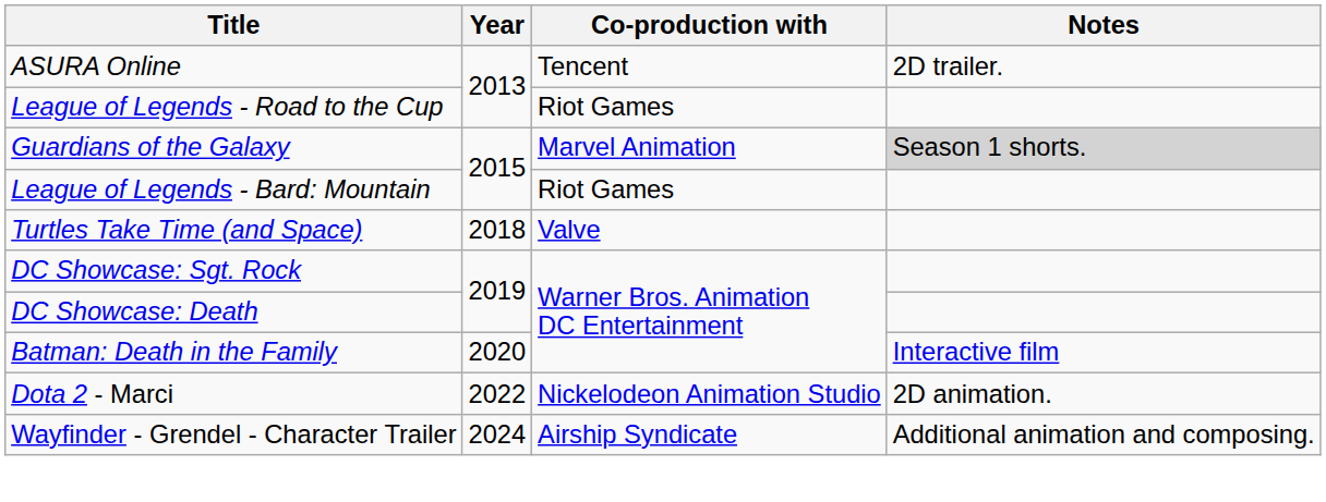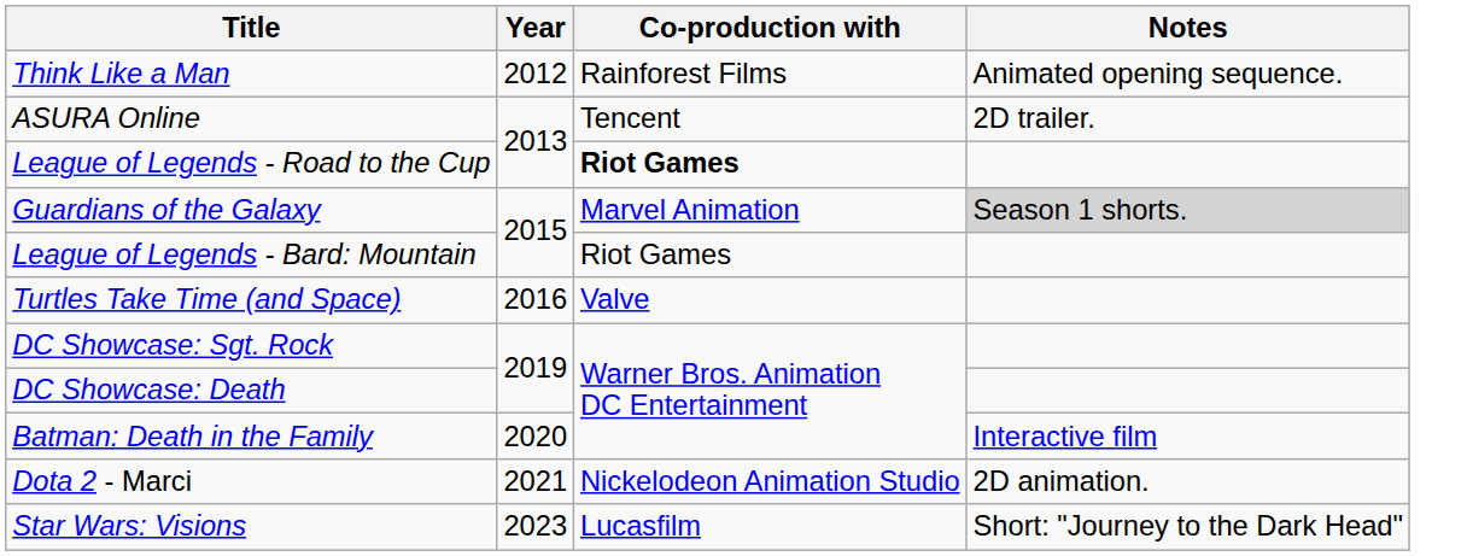 <table class="wikitable">
 <tr>
 <th>Title</th>
 <th>Year</th>
 <th>Co-production with</th>
 <th>Notes</th>
+</tr>
+<tr>
+<td><em><a href='#'>Think Like a Man</a></em></td>
+<td>2012</td>
+<td>Rainforest Films</td>
+<td>Animated opening sequence.</td>
 </tr>
 <tr>
 <td><em>ASURA Online</em></td>
 <td rowspan="2">2013</td>
 <td>Tencent</td>
 <td>2D trailer.</td>
 </tr>
 <tr>
 <td><em><a href='#'>League of Legends</a> - Road to the Cup</em></td>
-<td>Riot Games</td>
+<td><strong>Riot Games</strong></td>
 <td></td>
 </tr>
 <tr>
 <td><em><a href='#'>Guardians of the Galaxy</a></em></td>
 <td rowspan="2">2015</td>
 <td><a href='#'>Marvel Animation</a></td>
 <td style="background: lightgrey;">Season 1 shorts.</td>
 </tr>
 <tr>
 <td><em><a href='#'>League of Legends</a> - Bard: Mountain</em></td>
 <td>Riot Games</td>
 <td></td>
 </tr>
 <tr>
 <td><em><a href='#'>Turtles Take Time (and Space)</a></em></td>
-<td>2018</td>
+<td>2016</td>
 <td><a href='#'>Valve</a></td>
 <td></td>
 </tr>
 <tr>
 <td><em><a href='#'>DC Showcase: Sgt. Rock</a></em></td>
 <td rowspan="2">2019</td>
 <td rowspan="3"><a href='#'>Warner Bros. Animation</a><br><a href='#'>DC Entertainment</a></td>
 <td></td>
 </tr>
 <tr>
 <td><em><a href='#'>DC Showcase: Death</a></em></td>
 <td></td>
 </tr>
 <tr>
 <td><em><a href='#'>Batman: Death in the Family</a></em></td>
 <td>2020</td>
 <td><a href='#'>Interactive film</a></td>
 </tr>
 <tr>
 <td><em><a href='#'>Dota 2</a></em> - Marci</td>
-<td>2022</td>
+<td>2021</td>
 <td><a href='#'>Nickelodeon Animation Studio</a></td>
 <td>2D animation.</td>
 </tr>
 <tr>
-<td><a href='#'>Wayfinder</a> - Grendel - Character Trailer</td>
-<td>2024</td>
-<td><a href='#'>Airship Syndicate</a></td>
-<td>Additional animation and composing.</td>
+<td><em><a href='#'>Star Wars: Visions</a></em></td>
+<td>2023</td>
+<td><a href='#'>Lucasfilm</a></td>
+<td>Short: "Journey to the Dark Head"</td>
 </tr>
 </table>
